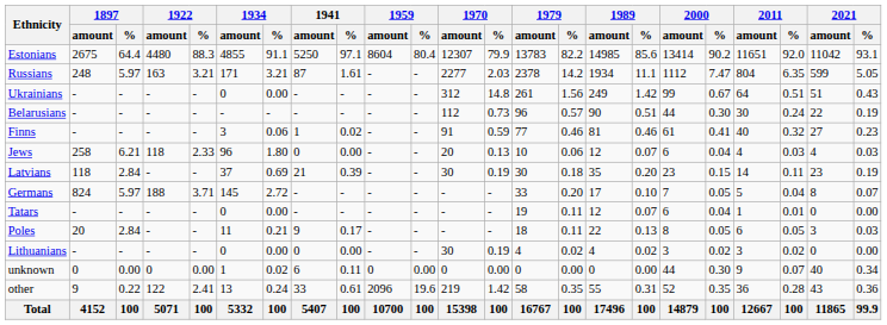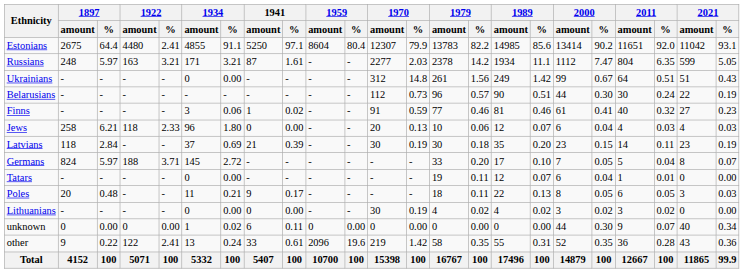 <table class="wikitable sortable">
 <tr>
 <th rowspan="2">Ethnicity</th>
 <th colspan="2"><a href='#'>1897</a></th>
 <th colspan="2"><a href='#'>1922</a></th>
 <th colspan="2"><a href='#'>1934</a></th>
 <th colspan="2">1941</th>
 <th colspan="2"><a href='#'>1959</a></th>
 <th colspan="2"><a href='#'>1970</a></th>
 <th colspan="2"><a href='#'>1979</a></th>
 <th colspan="2"><a href='#'>1989</a></th>
 <th colspan="2"><a href='#'>2000</a></th>
 <th colspan="2"><a href='#'>2011</a></th>
 <th colspan="2"><a href='#'>2021</a></th>
 </tr>
 <tr>
 <th>amount</th>
 <th>%</th>
 <th>amount</th>
 <th>%</th>
 <th>amount</th>
 <th>%</th>
 <th>amount</th>
 <th>%</th>
 <th>amount</th>
 <th>%</th>
 <th>amount</th>
 <th>%</th>
 <th>amount</th>
 <th>%</th>
 <th>amount</th>
 <th>%</th>
 <th>amount</th>
 <th>%</th>
 <th>amount</th>
 <th>%</th>
 <th>amount</th>
 <th>%</th>
 </tr>
 <tr>
 <td><a href='#'>Estonians</a></td>
 <td>2675</td>
 <td>64.4</td>
 <td>4480</td>
-<td>88.3</td>
+<td>2.41</td>
 <td>4855</td>
 <td>91.1</td>
 <td>5250</td>
 <td>97.1</td>
 <td>8604</td>
 <td>80.4</td>
 <td>12307</td>
 <td>79.9</td>
 <td>13783</td>
 <td>82.2</td>
 <td>14985</td>
 <td>85.6</td>
 <td>13414</td>
 <td>90.2</td>
 <td>11651</td>
 <td>92.0</td>
 <td>11042</td>
 <td>93.1</td>
 </tr>
 <tr>
 <td><a href='#'>Russians</a></td>
 <td>248</td>
 <td>5.97</td>
 <td>163</td>
 <td>3.21</td>
 <td>171</td>
 <td>3.21</td>
 <td>87</td>
 <td>1.61</td>
 <td>-</td>
 <td>-</td>
 <td>2277</td>
 <td>2.03</td>
 <td>2378</td>
 <td>14.2</td>
 <td>1934</td>
 <td>11.1</td>
 <td>1112</td>
 <td>7.47</td>
 <td>804</td>
 <td>6.35</td>
 <td>599</td>
 <td>5.05</td>
 </tr>
 <tr>
 <td><a href='#'>Ukrainians</a></td>
 <td>-</td>
 <td>-</td>
 <td>-</td>
 <td>-</td>
 <td>0</td>
 <td>0.00</td>
 <td>-</td>
 <td>-</td>
 <td>-</td>
 <td>-</td>
 <td>312</td>
 <td>14.8</td>
 <td>261</td>
 <td>1.56</td>
 <td>249</td>
 <td>1.42</td>
 <td>99</td>
 <td>0.67</td>
 <td>64</td>
 <td>0.51</td>
 <td>51</td>
 <td>0.43</td>
 </tr>
 <tr>
 <td><a href='#'>Belarusians</a></td>
 <td>-</td>
 <td>-</td>
 <td>-</td>
 <td>-</td>
 <td>-</td>
 <td>-</td>
 <td>-</td>
 <td>-</td>
 <td>-</td>
 <td>-</td>
 <td>112</td>
 <td>0.73</td>
 <td>96</td>
 <td>0.57</td>
 <td>90</td>
 <td>0.51</td>
 <td>44</td>
 <td>0.30</td>
 <td>30</td>
 <td>0.24</td>
 <td>22</td>
 <td>0.19</td>
 </tr>
 <tr>
 <td><a href='#'>Finns</a></td>
 <td>-</td>
 <td>-</td>
 <td>-</td>
 <td>-</td>
 <td>3</td>
 <td>0.06</td>
 <td>1</td>
 <td>0.02</td>
 <td>-</td>
 <td>-</td>
 <td>91</td>
 <td>0.59</td>
 <td>77</td>
 <td>0.46</td>
 <td>81</td>
 <td>0.46</td>
 <td>61</td>
 <td>0.41</td>
 <td>40</td>
 <td>0.32</td>
 <td>27</td>
 <td>0.23</td>
 </tr>
 <tr>
 <td><a href='#'>Jews</a></td>
 <td>258</td>
 <td>6.21</td>
 <td>118</td>
 <td>2.33</td>
 <td>96</td>
 <td>1.80</td>
 <td>0</td>
 <td>0.00</td>
 <td>-</td>
 <td>-</td>
 <td>20</td>
 <td>0.13</td>
 <td>10</td>
 <td>0.06</td>
 <td>12</td>
 <td>0.07</td>
 <td>6</td>
 <td>0.04</td>
 <td>4</td>
 <td>0.03</td>
 <td>4</td>
 <td>0.03</td>
 </tr>
 <tr>
 <td><a href='#'>Latvians</a></td>
 <td>118</td>
 <td>2.84</td>
 <td>-</td>
 <td>-</td>
 <td>37</td>
 <td>0.69</td>
 <td>21</td>
 <td>0.39</td>
 <td>-</td>
 <td>-</td>
 <td>30</td>
 <td>0.19</td>
 <td>30</td>
 <td>0.18</td>
 <td>35</td>
 <td>0.20</td>
 <td>23</td>
 <td>0.15</td>
 <td>14</td>
 <td>0.11</td>
 <td>23</td>
 <td>0.19</td>
 </tr>
 <tr>
 <td><a href='#'>Germans</a></td>
 <td>824</td>
 <td>5.97</td>
 <td>188</td>
 <td>3.71</td>
 <td>145</td>
 <td>2.72</td>
 <td>-</td>
 <td>-</td>
 <td>-</td>
 <td>-</td>
 <td>-</td>
 <td>-</td>
 <td>33</td>
 <td>0.20</td>
 <td>17</td>
 <td>0.10</td>
 <td>7</td>
 <td>0.05</td>
 <td>5</td>
 <td>0.04</td>
 <td>8</td>
 <td>0.07</td>
 </tr>
 <tr>
 <td><a href='#'>Tatars</a></td>
 <td>-</td>
 <td>-</td>
 <td>-</td>
 <td>-</td>
 <td>0</td>
 <td>0.00</td>
 <td>-</td>
 <td>-</td>
 <td>-</td>
 <td>-</td>
 <td>-</td>
 <td>-</td>
 <td>19</td>
 <td>0.11</td>
 <td>12</td>
 <td>0.07</td>
 <td>6</td>
 <td>0.04</td>
 <td>1</td>
 <td>0.01</td>
 <td>0</td>
 <td>0.00</td>
 </tr>
 <tr>
 <td><a href='#'>Poles</a></td>
 <td>20</td>
-<td>2.84</td>
+<td>0.48</td>
 <td>-</td>
 <td>-</td>
 <td>11</td>
 <td>0.21</td>
 <td>9</td>
 <td>0.17</td>
 <td>-</td>
 <td>-</td>
 <td>-</td>
 <td>-</td>
 <td>18</td>
 <td>0.11</td>
 <td>22</td>
 <td>0.13</td>
 <td>8</td>
 <td>0.05</td>
 <td>6</td>
 <td>0.05</td>
 <td>3</td>
 <td>0.03</td>
 </tr>
 <tr>
 <td><a href='#'>Lithuanians</a></td>
 <td>-</td>
 <td>-</td>
 <td>-</td>
 <td>-</td>
 <td>0</td>
 <td>0.00</td>
 <td>0</td>
 <td>0.00</td>
 <td>-</td>
 <td>-</td>
 <td>30</td>
 <td>0.19</td>
 <td>4</td>
 <td>0.02</td>
 <td>4</td>
 <td>0.02</td>
 <td>3</td>
 <td>0.02</td>
 <td>3</td>
 <td>0.02</td>
 <td>0</td>
 <td>0.00</td>
 </tr>
 <tr>
 <td>unknown</td>
 <td>0</td>
 <td>0.00</td>
 <td>0</td>
 <td>0.00</td>
 <td>1</td>
 <td>0.02</td>
 <td>6</td>
 <td>0.11</td>
 <td>0</td>
 <td>0.00</td>
 <td>0</td>
 <td>0.00</td>
 <td>0</td>
 <td>0.00</td>
 <td>0</td>
 <td>0.00</td>
 <td>44</td>
 <td>0.30</td>
 <td>9</td>
 <td>0.07</td>
 <td>40</td>
 <td>0.34</td>
 </tr>
 <tr>
 <td>other</td>
 <td>9</td>
 <td>0.22</td>
 <td>122</td>
 <td>2.41</td>
 <td>13</td>
 <td>0.24</td>
 <td>33</td>
 <td>0.61</td>
 <td>2096</td>
 <td>19.6</td>
 <td>219</td>
 <td>1.42</td>
 <td>58</td>
 <td>0.35</td>
 <td>55</td>
 <td>0.31</td>
 <td>52</td>
 <td>0.35</td>
 <td>36</td>
 <td>0.28</td>
 <td>43</td>
 <td>0.36</td>
 </tr>
 <tr>
 <th>Total</th>
 <th>4152</th>
 <th>100</th>
 <th>5071</th>
 <th>100</th>
 <th>5332</th>
 <th>100</th>
 <th>5407</th>
 <th>100</th>
 <th>10700</th>
 <th>100</th>
 <th>15398</th>
 <th>100</th>
 <th>16767</th>
 <th>100</th>
 <th>17496</th>
 <th>100</th>
 <th>14879</th>
 <th>100</th>
 <th>12667</th>
 <th>100</th>
 <th>11865</th>
 <th>99.9</th>
 </tr>
 </table>
